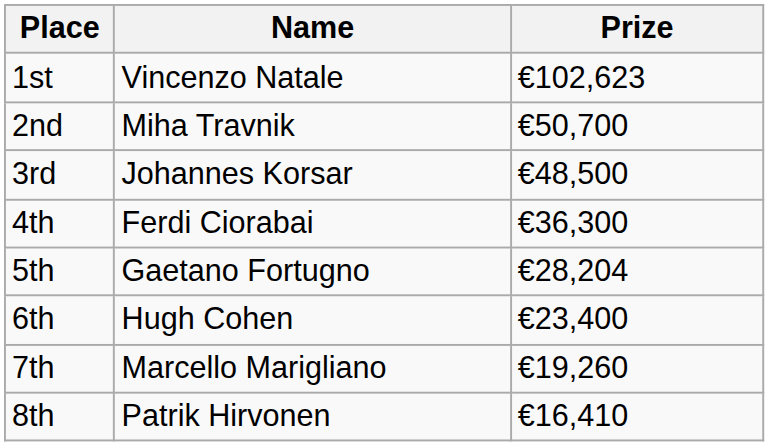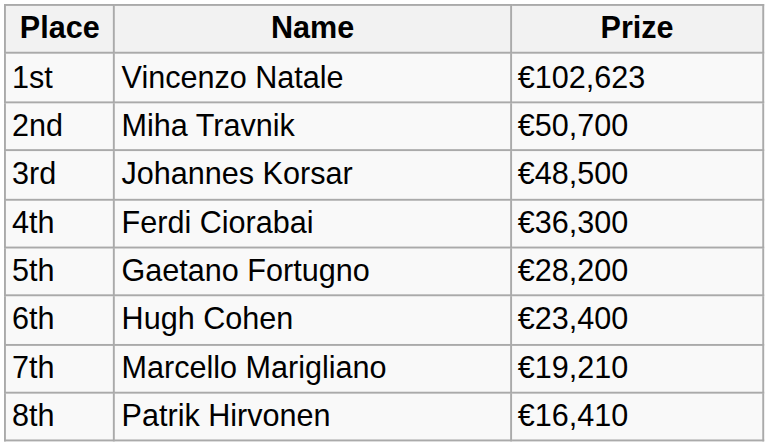 <table class="wikitable">
 <tr>
 <th style="width:50px;">Place</th>
 <th style="width:200px;">Name</th>
 <th style="width:125px;">Prize</th>
 </tr>
 <tr>
 <td>1st</td>
 <td> Vincenzo Natale</td>
 <td>€102,623</td>
 </tr>
 <tr>
 <td>2nd</td>
 <td> Miha Travnik</td>
 <td>€50,700</td>
 </tr>
 <tr>
 <td>3rd</td>
 <td> Johannes Korsar</td>
 <td>€48,500</td>
 </tr>
 <tr>
 <td>4th</td>
 <td> Ferdi Ciorabai</td>
 <td>€36,300</td>
 </tr>
 <tr>
 <td>5th</td>
 <td> Gaetano Fortugno</td>
-<td>€28,204</td>
+<td>€28,200</td>
 </tr>
 <tr>
 <td>6th</td>
 <td> Hugh Cohen</td>
 <td>€23,400</td>
 </tr>
 <tr>
 <td>7th</td>
 <td> Marcello Marigliano</td>
-<td>€19,260</td>
+<td>€19,210</td>
 </tr>
 <tr>
 <td>8th</td>
 <td> Patrik Hirvonen</td>
 <td>€16,410</td>
 </tr>
 </table>
